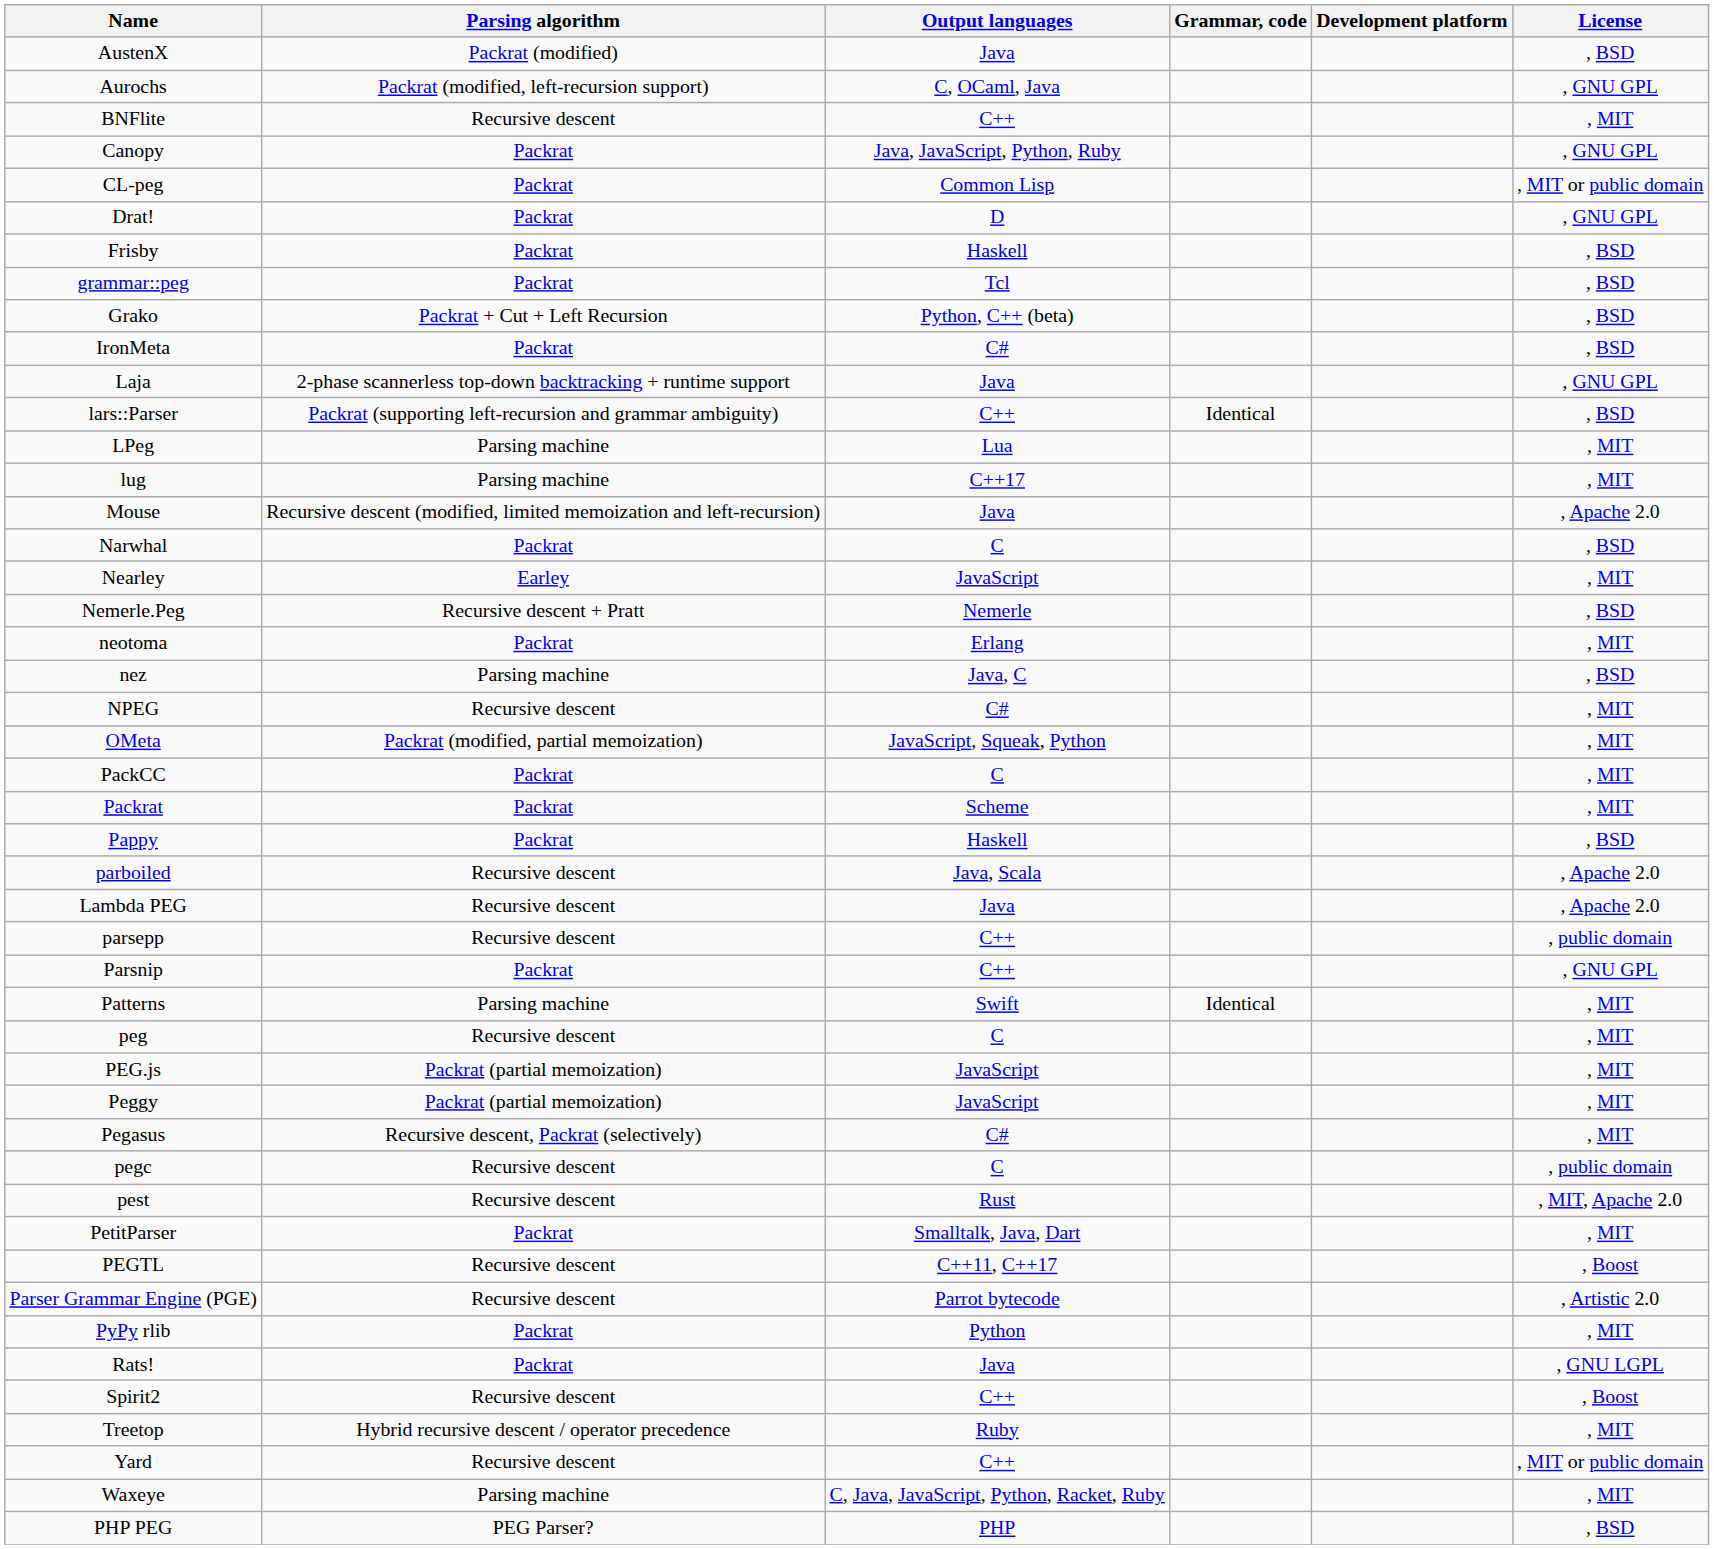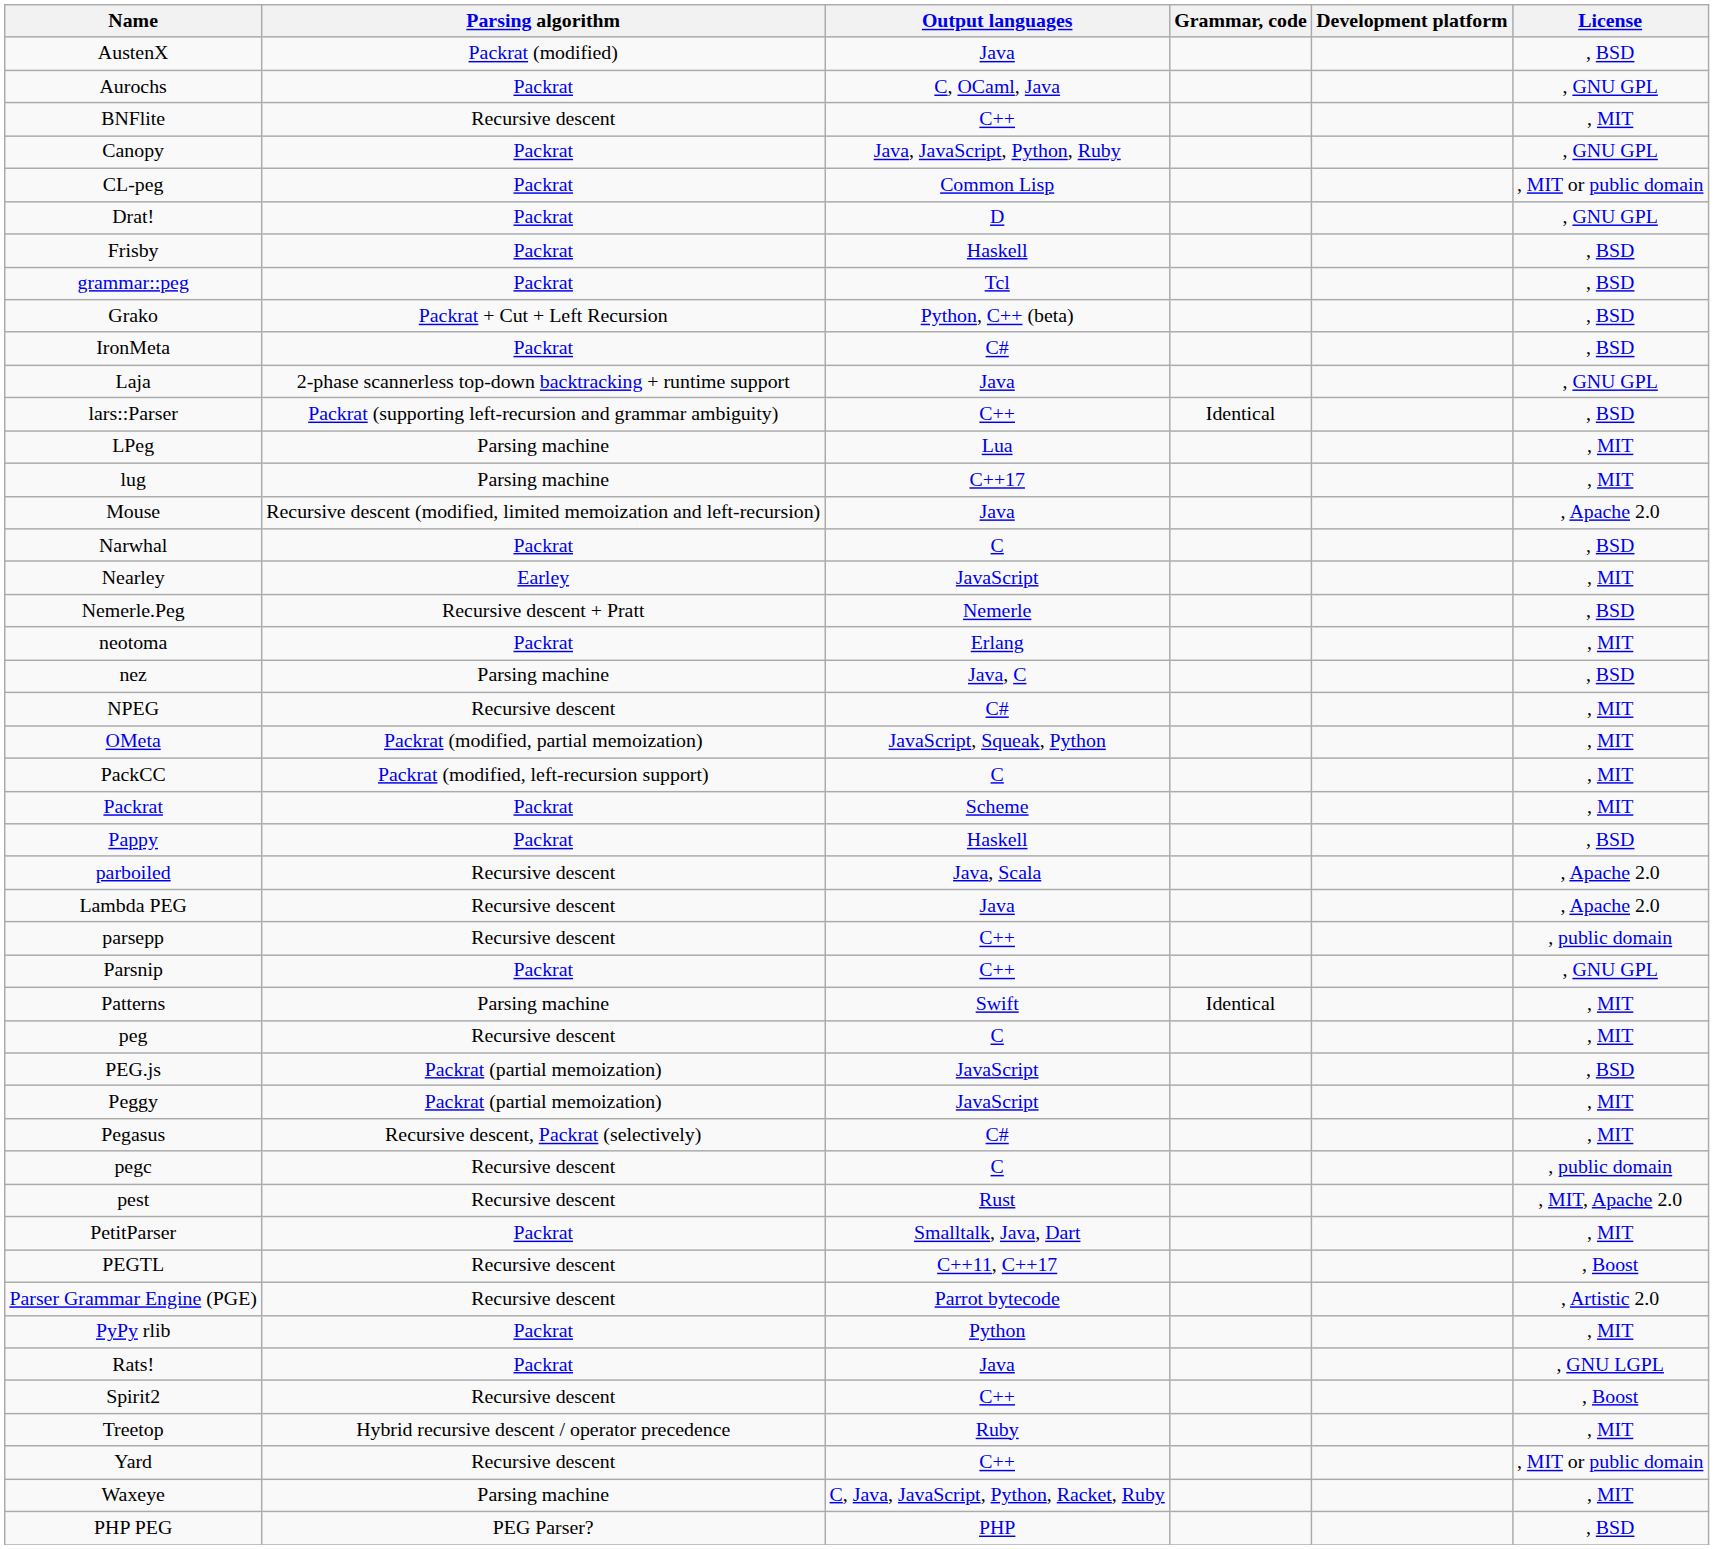 <table class="wikitable sortable" style="text-align: center; font-size: 85%; width: auto;">
 <tr>
 <th>Name</th>
 <th><a href='#'>Parsing</a> algorithm</th>
 <th><a href='#'>Output languages</a></th>
 <th>Grammar, code</th>
 <th>Development platform</th>
 <th><a href='#'>License</a></th>
 </tr>
 <tr>
 <td>AustenX</td>
 <td><a href='#'>Packrat</a> (modified)</td>
 <td><a href='#'>Java</a></td>
 <td></td>
 <td></td>
 <td>, <a href='#'>BSD</a></td>
 </tr>
 <tr>
 <td>Aurochs</td>
-<td><a href='#'>Packrat</a> (modified, left-recursion support)</td>
+<td><a href='#'>Packrat</a></td>
 <td><a href='#'>C</a>, <a href='#'>OCaml</a>, <a href='#'>Java</a></td>
 <td></td>
 <td></td>
 <td>, <a href='#'>GNU GPL</a></td>
 </tr>
 <tr>
 <td>BNFlite</td>
 <td>Recursive descent</td>
 <td><a href='#'>C++</a></td>
 <td></td>
 <td></td>
 <td>, <a href='#'>MIT</a></td>
 </tr>
 <tr>
 <td>Canopy</td>
 <td><a href='#'>Packrat</a></td>
 <td><a href='#'>Java</a>, <a href='#'>JavaScript</a>, <a href='#'>Python</a>, <a href='#'>Ruby</a></td>
 <td></td>
 <td></td>
 <td>, <a href='#'>GNU GPL</a></td>
 </tr>
 <tr>
 <td>CL-peg</td>
 <td><a href='#'>Packrat</a></td>
 <td><a href='#'>Common Lisp</a></td>
 <td></td>
 <td></td>
 <td>, <a href='#'>MIT</a> or <a href='#'>public domain</a></td>
 </tr>
 <tr>
 <td>Drat!</td>
 <td><a href='#'>Packrat</a></td>
 <td><a href='#'>D</a></td>
 <td></td>
 <td></td>
 <td>, <a href='#'>GNU GPL</a></td>
 </tr>
 <tr>
 <td>Frisby</td>
 <td><a href='#'>Packrat</a></td>
 <td><a href='#'>Haskell</a></td>
 <td></td>
 <td></td>
 <td>, <a href='#'>BSD</a></td>
 </tr>
 <tr>
 <td><a href='#'>grammar::peg</a></td>
 <td><a href='#'>Packrat</a></td>
 <td><a href='#'>Tcl</a></td>
 <td></td>
 <td></td>
 <td>, <a href='#'>BSD</a></td>
 </tr>
 <tr>
 <td>Grako</td>
 <td><a href='#'>Packrat</a> + Cut + Left Recursion</td>
 <td><a href='#'>Python</a>, <a href='#'>C++</a> (beta)</td>
 <td></td>
 <td></td>
 <td>, <a href='#'>BSD</a></td>
 </tr>
 <tr>
 <td>IronMeta</td>
 <td><a href='#'>Packrat</a></td>
 <td><a href='#'>C#</a></td>
 <td></td>
 <td></td>
 <td>, <a href='#'>BSD</a></td>
 </tr>
 <tr>
 <td>Laja</td>
 <td>2-phase scannerless top-down <a href='#'>backtracking</a> + runtime support</td>
 <td><a href='#'>Java</a></td>
 <td></td>
 <td></td>
 <td>, <a href='#'>GNU GPL</a></td>
 </tr>
 <tr>
 <td>lars::Parser</td>
 <td><a href='#'>Packrat</a> (supporting left-recursion and grammar ambiguity)</td>
 <td><a href='#'>C++</a></td>
 <td>Identical</td>
 <td></td>
 <td>, <a href='#'>BSD</a></td>
 </tr>
 <tr>
 <td>LPeg</td>
 <td>Parsing machine</td>
 <td><a href='#'>Lua</a></td>
 <td></td>
 <td></td>
 <td>, <a href='#'>MIT</a></td>
 </tr>
 <tr>
 <td>lug</td>
 <td>Parsing machine</td>
 <td><a href='#'>C++17</a></td>
 <td></td>
 <td></td>
 <td>, <a href='#'>MIT</a></td>
 </tr>
 <tr>
 <td>Mouse</td>
 <td>Recursive descent (modified, limited memoization and left-recursion)</td>
 <td><a href='#'>Java</a></td>
 <td></td>
 <td></td>
 <td>, <a href='#'>Apache</a> 2.0</td>
 </tr>
 <tr>
 <td>Narwhal</td>
 <td><a href='#'>Packrat</a></td>
 <td><a href='#'>C</a></td>
 <td></td>
 <td></td>
 <td>, <a href='#'>BSD</a></td>
 </tr>
 <tr>
 <td>Nearley</td>
 <td><a href='#'>Earley</a></td>
 <td><a href='#'>JavaScript</a></td>
 <td></td>
 <td></td>
 <td>, <a href='#'>MIT</a></td>
 </tr>
 <tr>
 <td>Nemerle.Peg</td>
 <td>Recursive descent + Pratt</td>
 <td><a href='#'>Nemerle</a></td>
 <td></td>
 <td></td>
 <td>, <a href='#'>BSD</a></td>
 </tr>
 <tr>
 <td>neotoma</td>
 <td><a href='#'>Packrat</a></td>
 <td><a href='#'>Erlang</a></td>
 <td></td>
 <td></td>
 <td>, <a href='#'>MIT</a></td>
 </tr>
 <tr>
 <td>nez</td>
 <td>Parsing machine</td>
 <td><a href='#'>Java</a>, <a href='#'>C</a></td>
 <td></td>
 <td></td>
 <td>, <a href='#'>BSD</a></td>
 </tr>
 <tr>
 <td>NPEG</td>
 <td>Recursive descent</td>
 <td><a href='#'>C#</a></td>
 <td></td>
 <td></td>
 <td>, <a href='#'>MIT</a></td>
 </tr>
 <tr>
 <td><a href='#'>OMeta</a></td>
 <td><a href='#'>Packrat</a> (modified, partial memoization)</td>
 <td><a href='#'>JavaScript</a>, <a href='#'>Squeak</a>, <a href='#'>Python</a></td>
 <td></td>
 <td></td>
 <td>, <a href='#'>MIT</a></td>
 </tr>
 <tr>
 <td>PackCC</td>
-<td><a href='#'>Packrat</a></td>
+<td><a href='#'>Packrat</a> (modified, left-recursion support)</td>
 <td><a href='#'>C</a></td>
 <td></td>
 <td></td>
 <td>, <a href='#'>MIT</a></td>
 </tr>
 <tr>
 <td><a href='#'>Packrat</a></td>
 <td><a href='#'>Packrat</a></td>
 <td><a href='#'>Scheme</a></td>
 <td></td>
 <td></td>
 <td>, <a href='#'>MIT</a></td>
 </tr>
 <tr>
 <td><a href='#'>Pappy</a></td>
 <td><a href='#'>Packrat</a></td>
 <td><a href='#'>Haskell</a></td>
 <td></td>
 <td></td>
 <td>, <a href='#'>BSD</a></td>
 </tr>
 <tr>
 <td><a href='#'>parboiled</a></td>
 <td>Recursive descent</td>
 <td><a href='#'>Java</a>, <a href='#'>Scala</a></td>
 <td></td>
 <td></td>
 <td>, <a href='#'>Apache</a> 2.0</td>
 </tr>
 <tr>
 <td>Lambda PEG</td>
 <td>Recursive descent</td>
 <td><a href='#'>Java</a></td>
 <td></td>
 <td></td>
 <td>, <a href='#'>Apache</a> 2.0</td>
 </tr>
 <tr>
 <td>parsepp</td>
 <td>Recursive descent</td>
 <td><a href='#'>C++</a></td>
 <td></td>
 <td></td>
 <td>, <a href='#'>public domain</a></td>
 </tr>
 <tr>
 <td>Parsnip</td>
 <td><a href='#'>Packrat</a></td>
 <td><a href='#'>C++</a></td>
 <td></td>
 <td></td>
 <td>, <a href='#'>GNU GPL</a></td>
 </tr>
 <tr>
 <td>Patterns</td>
 <td>Parsing machine</td>
 <td><a href='#'>Swift</a></td>
 <td>Identical</td>
 <td></td>
 <td>, <a href='#'>MIT</a></td>
 </tr>
 <tr>
 <td>peg</td>
 <td>Recursive descent</td>
 <td><a href='#'>C</a></td>
 <td></td>
 <td></td>
 <td>, <a href='#'>MIT</a></td>
 </tr>
 <tr>
 <td>PEG.js</td>
 <td><a href='#'>Packrat</a> (partial memoization)</td>
 <td><a href='#'>JavaScript</a></td>
 <td></td>
 <td></td>
-<td>, <a href='#'>MIT</a></td>
+<td>, <a href='#'>BSD</a></td>
 </tr>
 <tr>
 <td>Peggy</td>
 <td><a href='#'>Packrat</a> (partial memoization)</td>
 <td><a href='#'>JavaScript</a></td>
 <td></td>
 <td></td>
 <td>, <a href='#'>MIT</a></td>
 </tr>
 <tr>
 <td>Pegasus</td>
 <td>Recursive descent, <a href='#'>Packrat</a> (selectively)</td>
 <td><a href='#'>C#</a></td>
 <td></td>
 <td></td>
 <td>, <a href='#'>MIT</a></td>
 </tr>
 <tr>
 <td>pegc</td>
 <td>Recursive descent</td>
 <td><a href='#'>C</a></td>
 <td></td>
 <td></td>
 <td>, <a href='#'>public domain</a></td>
 </tr>
 <tr>
 <td>pest</td>
 <td>Recursive descent</td>
 <td><a href='#'>Rust</a></td>
 <td></td>
 <td></td>
 <td>, <a href='#'>MIT</a>, <a href='#'>Apache</a> 2.0</td>
 </tr>
 <tr>
 <td>PetitParser</td>
 <td><a href='#'>Packrat</a></td>
 <td><a href='#'>Smalltalk</a>, <a href='#'>Java</a>, <a href='#'>Dart</a></td>
 <td></td>
 <td></td>
 <td>, <a href='#'>MIT</a></td>
 </tr>
 <tr>
 <td>PEGTL</td>
 <td>Recursive descent</td>
 <td><a href='#'>C++11</a>, <a href='#'>C++17</a></td>
 <td></td>
 <td></td>
 <td>, <a href='#'>Boost</a></td>
 </tr>
 <tr>
 <td><a href='#'>Parser Grammar Engine</a> (PGE)</td>
 <td>Recursive descent</td>
 <td><a href='#'>Parrot bytecode</a></td>
 <td></td>
 <td></td>
 <td>, <a href='#'>Artistic</a> 2.0</td>
 </tr>
 <tr>
 <td><a href='#'>PyPy</a> rlib</td>
 <td><a href='#'>Packrat</a></td>
 <td><a href='#'>Python</a></td>
 <td></td>
 <td></td>
 <td>, <a href='#'>MIT</a></td>
 </tr>
 <tr>
 <td>Rats!</td>
 <td><a href='#'>Packrat</a></td>
 <td><a href='#'>Java</a></td>
 <td></td>
 <td></td>
 <td>, <a href='#'>GNU LGPL</a></td>
 </tr>
 <tr>
 <td>Spirit2</td>
 <td>Recursive descent</td>
 <td><a href='#'>C++</a></td>
 <td></td>
 <td></td>
 <td>, <a href='#'>Boost</a></td>
 </tr>
 <tr>
 <td>Treetop</td>
 <td>Hybrid recursive descent / operator precedence</td>
 <td><a href='#'>Ruby</a></td>
 <td></td>
 <td></td>
 <td>, <a href='#'>MIT</a></td>
 </tr>
 <tr>
 <td>Yard</td>
 <td>Recursive descent</td>
 <td><a href='#'>C++</a></td>
 <td></td>
 <td></td>
 <td>, <a href='#'>MIT</a> or <a href='#'>public domain</a></td>
 </tr>
 <tr>
 <td>Waxeye</td>
 <td>Parsing machine</td>
 <td><a href='#'>C</a>, <a href='#'>Java</a>, <a href='#'>JavaScript</a>, <a href='#'>Python</a>, <a href='#'>Racket</a>, <a href='#'>Ruby</a></td>
 <td></td>
 <td></td>
 <td>, <a href='#'>MIT</a></td>
 </tr>
 <tr>
 <td>PHP PEG</td>
 <td>PEG Parser?</td>
 <td><a href='#'>PHP</a></td>
 <td></td>
 <td></td>
 <td>, <a href='#'>BSD</a></td>
 </tr>
 </table>
